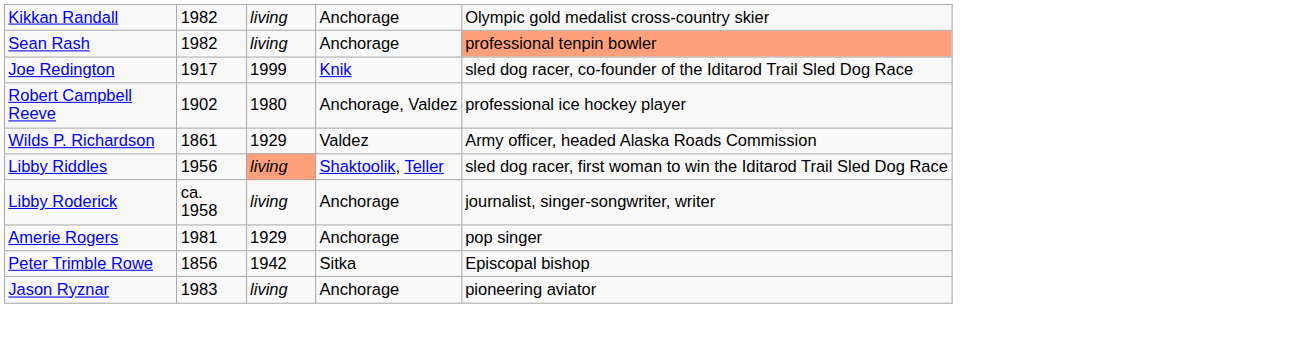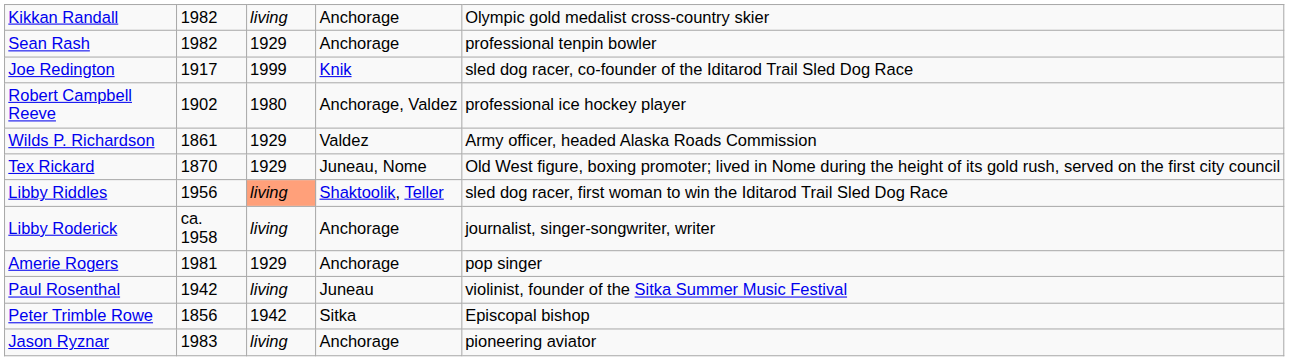 <table class="wikitable">
 <tr>
 <td width="160pt"><a href='#'>Kikkan Randall</a></td>
 <td width="60pt">1982</td>
 <td width="60pt"><em>living</em></td>
 <td>Anchorage</td>
 <td>Olympic gold medalist cross-country skier</td>
 </tr>
 <tr>
 <td width="160pt"><a href='#'>Sean Rash</a></td>
 <td width="60pt">1982</td>
-<td width="60pt"><em>living</em></td>
+<td width="60pt">1929</td>
 <td>Anchorage</td>
-<td style="background: lightsalmon;">professional tenpin bowler</td>
+<td>professional tenpin bowler</td>
 </tr>
 <tr>
 <td width="160pt"><a href='#'>Joe Redington</a></td>
 <td width="60pt">1917</td>
 <td width="60pt">1999</td>
 <td><a href='#'>Knik</a></td>
 <td>sled dog racer, co-founder of the Iditarod Trail Sled Dog Race</td>
 </tr>
 <tr>
 <td width="160pt"><a href='#'>Robert Campbell Reeve</a></td>
 <td width="60pt">1902</td>
 <td width="60pt">1980</td>
 <td>Anchorage, Valdez</td>
 <td>professional ice hockey player</td>
 </tr>
 <tr>
 <td width="160pt"><a href='#'>Wilds P. Richardson</a></td>
 <td width="60pt">1861</td>
 <td width="60pt">1929</td>
 <td>Valdez</td>
 <td>Army officer, headed Alaska Roads Commission</td>
 </tr>
 <tr>
+<td width="160pt"><a href='#'>Tex Rickard</a></td>
+<td width="60pt">1870</td>
+<td width="60pt">1929</td>
+<td>Juneau, Nome</td>
+<td>Old West figure, boxing promoter; lived in Nome during the height of its gold rush, served on the first city council</td>
+</tr>
+<tr>
 <td width="160pt"><a href='#'>Libby Riddles</a></td>
 <td width="60pt">1956</td>
 <td width="60pt" style="background: lightsalmon;"><em>living</em></td>
 <td><a href='#'>Shaktoolik</a>, <a href='#'>Teller</a></td>
 <td>sled dog racer, first woman to win the Iditarod Trail Sled Dog Race</td>
 </tr>
 <tr>
 <td width="160pt"><a href='#'>Libby Roderick</a></td>
 <td width="60pt">ca. 1958</td>
 <td width="60pt"><em>living</em></td>
 <td>Anchorage</td>
 <td>journalist, singer-songwriter, writer</td>
 </tr>
 <tr>
 <td width="160pt"><a href='#'>Amerie Rogers</a></td>
 <td width="60pt"ryan>1981</td>
 <td width="60pt">1929</td>
 <td>Anchorage</td>
 <td>pop singer</td>
 </tr>
 <tr>
+<td width="160pt"><a href='#'>Paul Rosenthal</a></td>
+<td width="60pt">1942</td>
+<td width="60pt"><em>living</em></td>
+<td>Juneau</td>
+<td>violinist, founder of the <a href='#'>Sitka Summer Music Festival</a></td>
+</tr>
+<tr>
 <td width="160pt"><a href='#'>Peter Trimble Rowe</a></td>
 <td width="60pt">1856</td>
 <td width="60pt">1942</td>
 <td>Sitka</td>
 <td>Episcopal bishop</td>
 </tr>
 <tr>
 <td width="160pt"><a href='#'>Jason Ryznar</a></td>
 <td width="60pt">1983</td>
 <td width="60pt"><em>living</em></td>
 <td>Anchorage</td>
 <td>pioneering aviator</td>
 </tr>
 </table>
